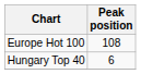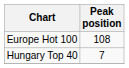 <table class="wikitable">
 <tr>
 <th>Chart</th>
 <th>Peak<br>position</th>
 </tr>
 <tr>
 <td>Europe Hot 100</td>
 <td align="center">108</td>
 </tr>
 <tr>
 <td>Hungary Top 40</td>
-<td align="center">6</td>
+<td align="center">7</td>
 </tr>
 <tr>
 </tr>
 </table>
